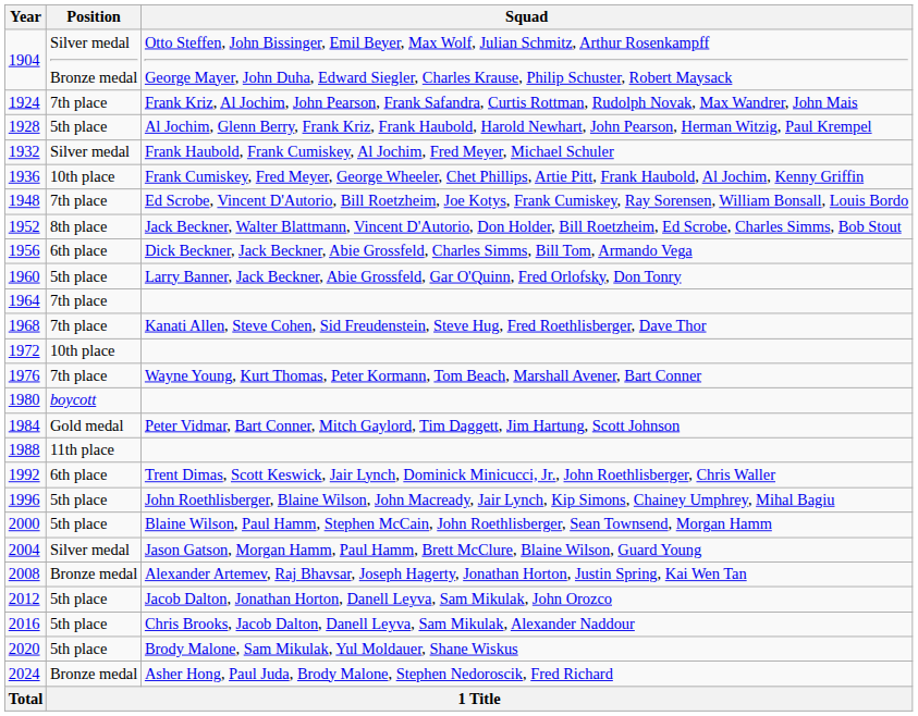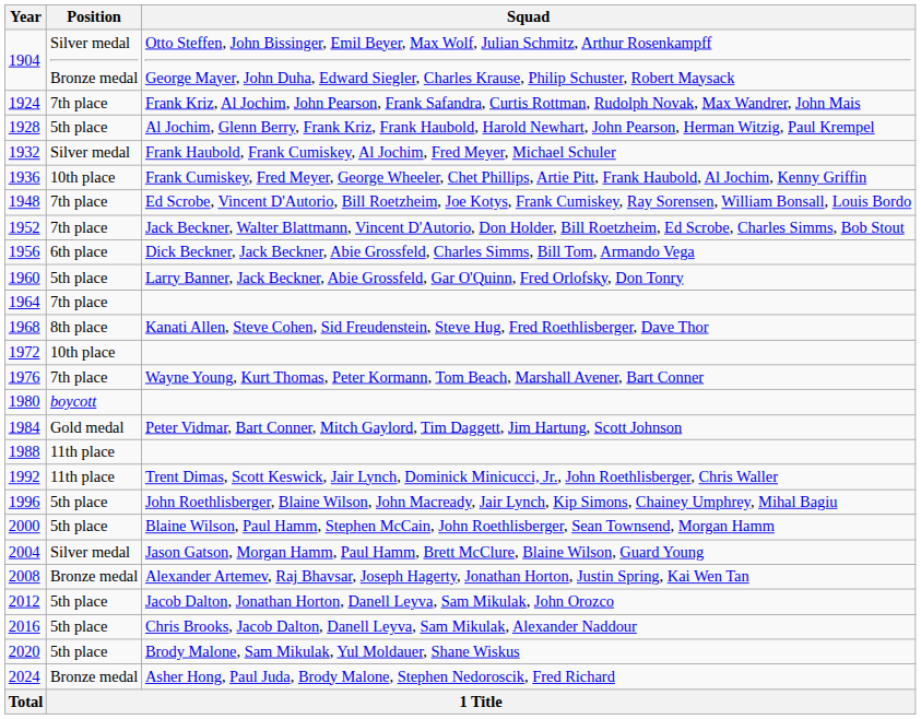 <table class="wikitable" style="text-align: center;">
 <tr>
 <th>Year</th>
 <th>Position</th>
 <th>Squad</th>
 </tr>
 <tr style="text-align:left;">
 <td><a href='#'>1904</a></td>
 <td> Silver medal<hr> Bronze medal</td>
 <td><a href='#'>Otto Steffen</a>, <a href='#'>John Bissinger</a>, <a href='#'>Emil Beyer</a>, <a href='#'>Max Wolf</a>, <a href='#'>Julian Schmitz</a>, <a href='#'>Arthur Rosenkampff</a><hr><a href='#'>George Mayer</a>, <a href='#'>John Duha</a>, <a href='#'>Edward Siegler</a>, <a href='#'>Charles Krause</a>, <a href='#'>Philip Schuster</a>, <a href='#'>Robert Maysack</a></td>
 </tr>
 <tr style="text-align:left;">
 <td><a href='#'>1924</a></td>
 <td>7th place</td>
 <td><a href='#'>Frank Kriz</a>, <a href='#'>Al Jochim</a>, <a href='#'>John Pearson</a>, <a href='#'>Frank Safandra</a>, <a href='#'>Curtis Rottman</a>, <a href='#'>Rudolph Novak</a>, <a href='#'>Max Wandrer</a>, <a href='#'>John Mais</a></td>
 </tr>
 <tr style="text-align:left;">
 <td><a href='#'>1928</a></td>
 <td>5th place</td>
 <td><a href='#'>Al Jochim</a>, <a href='#'>Glenn Berry</a>, <a href='#'>Frank Kriz</a>, <a href='#'>Frank Haubold</a>, <a href='#'>Harold Newhart</a>, <a href='#'>John Pearson</a>, <a href='#'>Herman Witzig</a>, <a href='#'>Paul Krempel</a></td>
 </tr>
 <tr style="text-align:left;">
 <td><a href='#'>1932</a></td>
 <td> Silver medal</td>
 <td><a href='#'>Frank Haubold</a>, <a href='#'>Frank Cumiskey</a>, <a href='#'>Al Jochim</a>, <a href='#'>Fred Meyer</a>, <a href='#'>Michael Schuler</a></td>
 </tr>
 <tr style="text-align:left;">
 <td><a href='#'>1936</a></td>
 <td>10th place</td>
 <td><a href='#'>Frank Cumiskey</a>, <a href='#'>Fred Meyer</a>, <a href='#'>George Wheeler</a>, <a href='#'>Chet Phillips</a>, <a href='#'>Artie Pitt</a>, <a href='#'>Frank Haubold</a>, <a href='#'>Al Jochim</a>, <a href='#'>Kenny Griffin</a></td>
 </tr>
 <tr style="text-align:left;">
 <td><a href='#'>1948</a></td>
 <td>7th place</td>
 <td><a href='#'>Ed Scrobe</a>, <a href='#'>Vincent D'Autorio</a>, <a href='#'>Bill Roetzheim</a>, <a href='#'>Joe Kotys</a>, <a href='#'>Frank Cumiskey</a>, <a href='#'>Ray Sorensen</a>, <a href='#'>William Bonsall</a>, <a href='#'>Louis Bordo</a></td>
 </tr>
 <tr style="text-align:left;">
 <td><a href='#'>1952</a></td>
-<td>8th place</td>
+<td>7th place</td>
 <td><a href='#'>Jack Beckner</a>, <a href='#'>Walter Blattmann</a>, <a href='#'>Vincent D'Autorio</a>, <a href='#'>Don Holder</a>, <a href='#'>Bill Roetzheim</a>, <a href='#'>Ed Scrobe</a>, <a href='#'>Charles Simms</a>, <a href='#'>Bob Stout</a></td>
 </tr>
 <tr style="text-align:left;">
 <td><a href='#'>1956</a></td>
 <td>6th place</td>
 <td><a href='#'>Dick Beckner</a>, <a href='#'>Jack Beckner</a>, <a href='#'>Abie Grossfeld</a>, <a href='#'>Charles Simms</a>, <a href='#'>Bill Tom</a>, <a href='#'>Armando Vega</a></td>
 </tr>
 <tr style="text-align:left;">
 <td><a href='#'>1960</a></td>
 <td>5th place</td>
 <td><a href='#'>Larry Banner</a>, <a href='#'>Jack Beckner</a>, <a href='#'>Abie Grossfeld</a>, <a href='#'>Gar O'Quinn</a>, <a href='#'>Fred Orlofsky</a>, <a href='#'>Don Tonry</a></td>
 </tr>
 <tr style="text-align:left;">
 <td><a href='#'>1964</a></td>
 <td>7th place</td>
 <td></td>
 </tr>
 <tr style="text-align:left;">
 <td><a href='#'>1968</a></td>
-<td>7th place</td>
+<td>8th place</td>
 <td><a href='#'>Kanati Allen</a>, <a href='#'>Steve Cohen</a>, <a href='#'>Sid Freudenstein</a>, <a href='#'>Steve Hug</a>, <a href='#'>Fred Roethlisberger</a>, <a href='#'>Dave Thor</a></td>
 </tr>
 <tr style="text-align:left;">
 <td><a href='#'>1972</a></td>
 <td>10th place</td>
 <td></td>
 </tr>
 <tr style="text-align:left;">
 <td><a href='#'>1976</a></td>
 <td>7th place</td>
 <td><a href='#'>Wayne Young</a>, <a href='#'>Kurt Thomas</a>, <a href='#'>Peter Kormann</a>, <a href='#'>Tom Beach</a>, <a href='#'>Marshall Avener</a>, <a href='#'>Bart Conner</a></td>
 </tr>
 <tr style="text-align:left;">
 <td><a href='#'>1980</a></td>
 <td><em><a href='#'>boycott</a></em></td>
 <td></td>
 </tr>
 <tr style="text-align:left;">
 <td><a href='#'>1984</a></td>
 <td> Gold medal</td>
 <td><a href='#'>Peter Vidmar</a>, <a href='#'>Bart Conner</a>, <a href='#'>Mitch Gaylord</a>, <a href='#'>Tim Daggett</a>, <a href='#'>Jim Hartung</a>, <a href='#'>Scott Johnson</a></td>
 </tr>
 <tr style="text-align:left;">
 <td><a href='#'>1988</a></td>
 <td>11th place</td>
 <td></td>
 </tr>
 <tr style="text-align:left;">
 <td><a href='#'>1992</a></td>
-<td>6th place</td>
+<td>11th place</td>
 <td><a href='#'>Trent Dimas</a>, <a href='#'>Scott Keswick</a>, <a href='#'>Jair Lynch</a>, <a href='#'>Dominick Minicucci, Jr.</a>, <a href='#'>John Roethlisberger</a>, <a href='#'>Chris Waller</a></td>
 </tr>
 <tr style="text-align:left;">
 <td><a href='#'>1996</a></td>
 <td>5th place</td>
 <td><a href='#'>John Roethlisberger</a>, <a href='#'>Blaine Wilson</a>, <a href='#'>John Macready</a>, <a href='#'>Jair Lynch</a>, <a href='#'>Kip Simons</a>, <a href='#'>Chainey Umphrey</a>, <a href='#'>Mihal Bagiu</a></td>
 </tr>
 <tr style="text-align:left;">
 <td><a href='#'>2000</a></td>
 <td>5th place</td>
 <td><a href='#'>Blaine Wilson</a>, <a href='#'>Paul Hamm</a>, <a href='#'>Stephen McCain</a>, <a href='#'>John Roethlisberger</a>, <a href='#'>Sean Townsend</a>, <a href='#'>Morgan Hamm</a></td>
 </tr>
 <tr style="text-align:left;">
 <td><a href='#'>2004</a></td>
 <td> Silver medal</td>
 <td><a href='#'>Jason Gatson</a>, <a href='#'>Morgan Hamm</a>, <a href='#'>Paul Hamm</a>, <a href='#'>Brett McClure</a>, <a href='#'>Blaine Wilson</a>, <a href='#'>Guard Young</a></td>
 </tr>
 <tr style="text-align:left;">
 <td><a href='#'>2008</a></td>
 <td> Bronze medal</td>
 <td><a href='#'>Alexander Artemev</a>, <a href='#'>Raj Bhavsar</a>, <a href='#'>Joseph Hagerty</a>, <a href='#'>Jonathan Horton</a>, <a href='#'>Justin Spring</a>, <a href='#'>Kai Wen Tan</a></td>
 </tr>
 <tr style="text-align:left;">
 <td><a href='#'>2012</a></td>
 <td>5th place</td>
 <td><a href='#'>Jacob Dalton</a>, <a href='#'>Jonathan Horton</a>, <a href='#'>Danell Leyva</a>, <a href='#'>Sam Mikulak</a>, <a href='#'>John Orozco</a></td>
 </tr>
 <tr style="text-align:left;">
 <td><a href='#'>2016</a></td>
 <td>5th place</td>
 <td><a href='#'>Chris Brooks</a>, <a href='#'>Jacob Dalton</a>, <a href='#'>Danell Leyva</a>, <a href='#'>Sam Mikulak</a>, <a href='#'>Alexander Naddour</a></td>
 </tr>
 <tr style="text-align:left;">
 <td><a href='#'>2020</a></td>
 <td>5th place</td>
 <td><a href='#'>Brody Malone</a>, <a href='#'>Sam Mikulak</a>, <a href='#'>Yul Moldauer</a>, <a href='#'>Shane Wiskus</a></td>
 </tr>
 <tr style="text-align:left;">
 <td><a href='#'>2024</a></td>
 <td> Bronze medal</td>
 <td><a href='#'>Asher Hong</a>, <a href='#'>Paul Juda</a>, <a href='#'>Brody Malone</a>, <a href='#'>Stephen Nedoroscik</a>, <a href='#'>Fred Richard</a></td>
 </tr>
 <tr>
 <th>Total</th>
 <th colspan="2">1 Title</th>
 </tr>
 </table>
